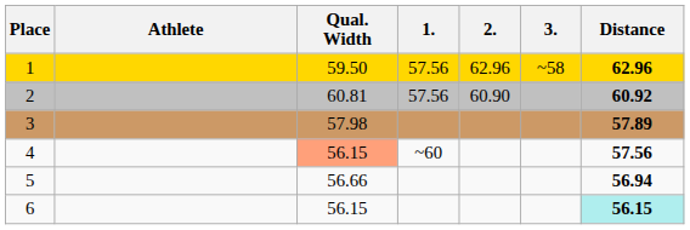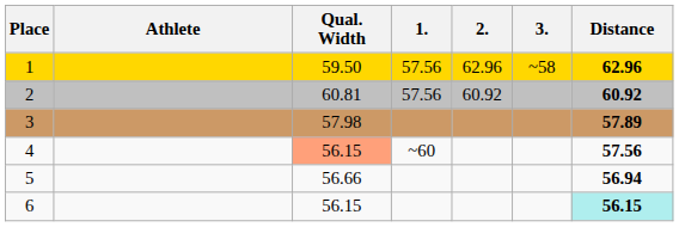 <table class=wikitable style="text-align:center">
 <tr>
 <th width=20>Place</th>
 <th width=240>Athlete</th>
 <th width=90>Qual. Width</th>
 <th width=50>1.</th>
 <th width=50>2.</th>
 <th width=50>3.</th>
 <th width=90>Distance</th>
 </tr>
 <tr bgcolor=gold>
 <td>1</td>
 <td align=left></td>
 <td>59.50</td>
 <td>57.56</td>
 <td>62.96</td>
 <td>~58</td>
 <td><strong>62.96</strong></td>
 </tr>
 <tr bgcolor=silver>
 <td>2</td>
 <td align=left></td>
 <td>60.81</td>
 <td>57.56</td>
-<td>60.90</td>
+<td>60.92</td>
 <td></td>
 <td><strong>60.92</strong></td>
 </tr>
 <tr bgcolor=cc9966>
 <td>3</td>
 <td align=left></td>
 <td>57.98</td>
 <td></td>
 <td></td>
 <td></td>
 <td><strong>57.89</strong></td>
 </tr>
 <tr>
 <td>4</td>
 <td align=left></td>
 <td style="background: lightsalmon;">56.15</td>
 <td>~60</td>
 <td></td>
 <td></td>
 <td><strong>57.56</strong></td>
 </tr>
 <tr>
 <td>5</td>
 <td align=left></td>
 <td>56.66</td>
 <td></td>
 <td></td>
 <td></td>
 <td><strong>56.94</strong></td>
 </tr>
 <tr>
 <td>6</td>
 <td align=left></td>
 <td>56.15</td>
 <td></td>
 <td></td>
 <td></td>
 <td style="background: paleturquoise;"><strong>56.15</strong></td>
 </tr>
 </table>
